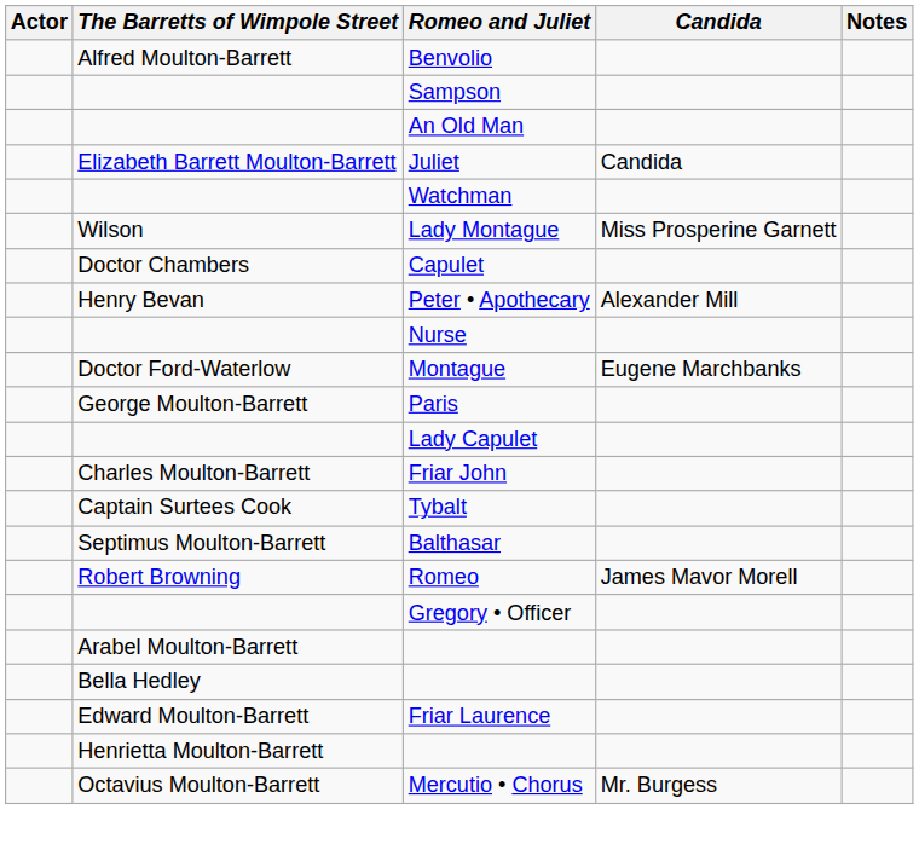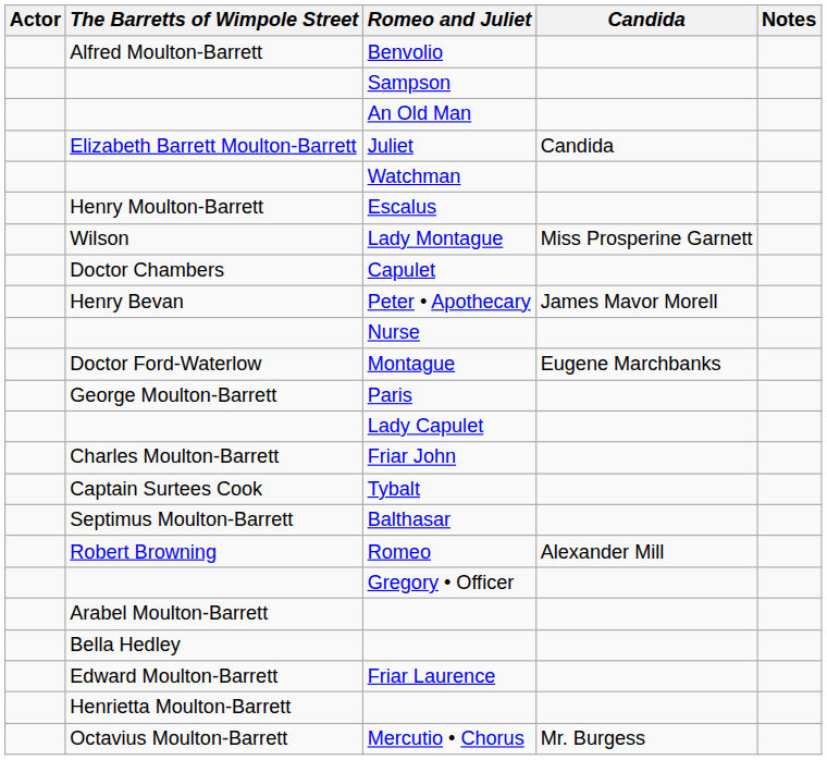 <table class="wikitable sortable">
 <tr>
 <th>Actor</th>
 <th class="unsortable"><em>The Barretts of Wimpole Street</em></th>
 <th class="unsortable"><em>Romeo and Juliet</em></th>
 <th class="unsortable"><em>Candida</em></th>
 <th class="unsortable">Notes</th>
 </tr>
 <tr>
 <td></td>
 <td>Alfred Moulton-Barrett</td>
 <td><a href='#'>Benvolio</a></td>
 <td></td>
 <td></td>
 </tr>
 <tr>
 <td></td>
 <td></td>
 <td><a href='#'>Sampson</a></td>
 <td></td>
 <td></td>
 </tr>
 <tr>
 <td></td>
 <td></td>
 <td><a href='#'>An Old Man</a></td>
 <td></td>
 <td></td>
 </tr>
 <tr>
 <td></td>
 <td><a href='#'>Elizabeth Barrett Moulton-Barrett</a></td>
 <td><a href='#'>Juliet</a></td>
 <td>Candida</td>
 <td></td>
 </tr>
 <tr>
 <td></td>
 <td></td>
 <td><a href='#'>Watchman</a></td>
 <td></td>
 <td></td>
 </tr>
 <tr>
 <td></td>
+<td>Henry Moulton-Barrett</td>
+<td><a href='#'>Escalus</a></td>
+<td></td>
+<td></td>
+</tr>
+<tr>
+<td></td>
 <td>Wilson</td>
 <td><a href='#'>Lady Montague</a></td>
 <td>Miss Prosperine Garnett</td>
 <td></td>
 </tr>
 <tr>
 <td></td>
 <td>Doctor Chambers</td>
 <td><a href='#'>Capulet</a></td>
 <td></td>
 <td></td>
 </tr>
 <tr>
 <td></td>
 <td>Henry Bevan</td>
 <td><a href='#'>Peter</a> • <a href='#'>Apothecary</a></td>
-<td>Alexander Mill</td>
+<td>James Mavor Morell</td>
 <td></td>
 </tr>
 <tr>
 <td></td>
 <td></td>
 <td><a href='#'>Nurse</a></td>
 <td></td>
 <td></td>
 </tr>
 <tr>
 <td></td>
 <td>Doctor Ford-Waterlow</td>
 <td><a href='#'>Montague</a></td>
 <td>Eugene Marchbanks</td>
 <td></td>
 </tr>
 <tr>
 <td></td>
 <td>George Moulton-Barrett</td>
 <td><a href='#'>Paris</a></td>
 <td></td>
 <td></td>
 </tr>
 <tr>
 <td></td>
 <td></td>
 <td><a href='#'>Lady Capulet</a></td>
 <td></td>
 <td></td>
 </tr>
 <tr>
 <td></td>
 <td>Charles Moulton-Barrett</td>
 <td><a href='#'>Friar John</a></td>
 <td></td>
 <td></td>
 </tr>
 <tr>
 <td></td>
 <td>Captain Surtees Cook</td>
 <td><a href='#'>Tybalt</a></td>
 <td></td>
 <td></td>
 </tr>
 <tr>
 <td></td>
 <td>Septimus Moulton-Barrett</td>
 <td><a href='#'>Balthasar</a></td>
 <td></td>
 <td></td>
 </tr>
 <tr>
 <td></td>
 <td><a href='#'>Robert Browning</a></td>
 <td><a href='#'>Romeo</a></td>
-<td>James Mavor Morell</td>
+<td>Alexander Mill</td>
 <td></td>
 </tr>
 <tr>
 <td></td>
 <td></td>
 <td><a href='#'>Gregory</a> • Officer</td>
 <td></td>
 <td></td>
 </tr>
 <tr>
 <td></td>
 <td>Arabel Moulton-Barrett</td>
 <td></td>
 <td></td>
 <td></td>
 </tr>
 <tr>
 <td></td>
 <td>Bella Hedley</td>
 <td></td>
 <td></td>
 <td></td>
 </tr>
 <tr>
 <td></td>
 <td>Edward Moulton-Barrett</td>
 <td><a href='#'>Friar Laurence</a></td>
 <td></td>
 <td></td>
 </tr>
 <tr>
 <td></td>
 <td>Henrietta Moulton-Barrett</td>
 <td></td>
 <td></td>
 <td></td>
 </tr>
 <tr>
 <td></td>
 <td>Octavius Moulton-Barrett</td>
 <td><a href='#'>Mercutio</a> • <a href='#'>Chorus</a></td>
 <td>Mr. Burgess</td>
 <td></td>
 </tr>
 </table>
